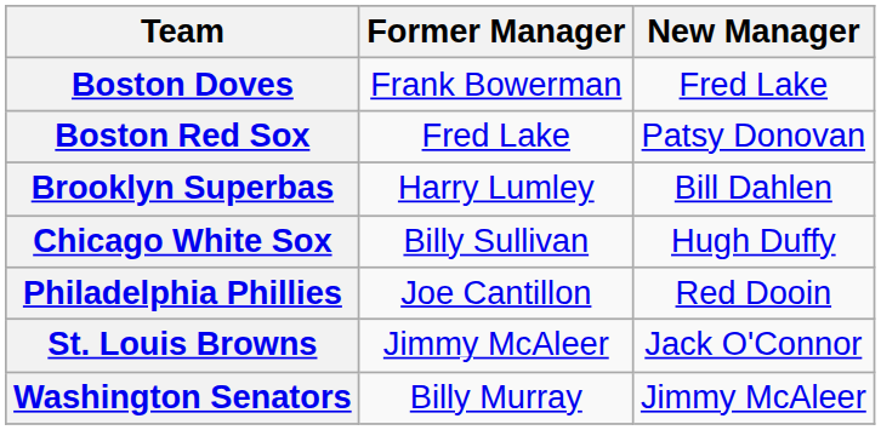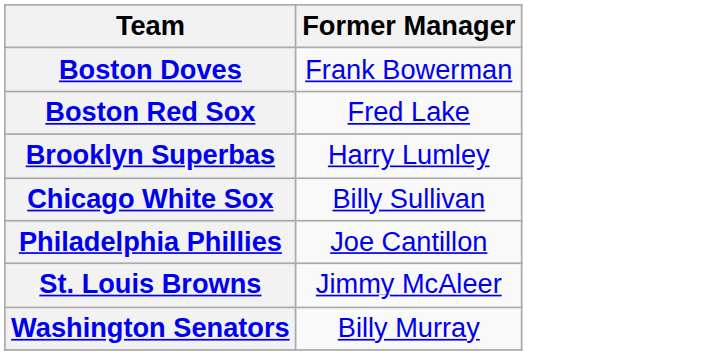 <table class="wikitable plainrowheaders" style="text-align:center;">
 <tr>
 <th>Team</th>
 <th>Former Manager</th>
-<th>New Manager</th>
 </tr>
 <tr>
 <th scope="row" style="text-align:center;"><a href='#'>Boston Doves</a></th>
 <td><a href='#'>Frank Bowerman</a></td>
-<td><a href='#'>Fred Lake</a></td>
 </tr>
 <tr>
 <th scope="row" style="text-align:center;"><a href='#'>Boston Red Sox</a></th>
 <td><a href='#'>Fred Lake</a></td>
-<td><a href='#'>Patsy Donovan</a></td>
 </tr>
 <tr>
 <th scope="row" style="text-align:center;"><a href='#'>Brooklyn Superbas</a></th>
 <td><a href='#'>Harry Lumley</a></td>
-<td><a href='#'>Bill Dahlen</a></td>
 </tr>
 <tr>
 <th scope="row" style="text-align:center;"><a href='#'>Chicago White Sox</a></th>
 <td><a href='#'>Billy Sullivan</a></td>
-<td><a href='#'>Hugh Duffy</a></td>
 </tr>
 <tr>
 <th scope="row" style="text-align:center;"><a href='#'>Philadelphia Phillies</a></th>
 <td><a href='#'>Joe Cantillon</a></td>
-<td><a href='#'>Red Dooin</a></td>
 </tr>
 <tr>
 <th scope="row" style="text-align:center;"><a href='#'>St. Louis Browns</a></th>
 <td><a href='#'>Jimmy McAleer</a></td>
-<td><a href='#'>Jack O'Connor</a></td>
 </tr>
 <tr>
 <th scope="row" style="text-align:center;"><a href='#'>Washington Senators</a></th>
 <td><a href='#'>Billy Murray</a></td>
-<td><a href='#'>Jimmy McAleer</a></td>
 </tr>
 </table>
